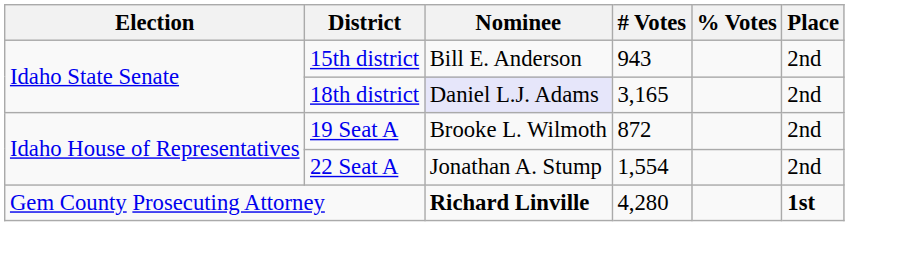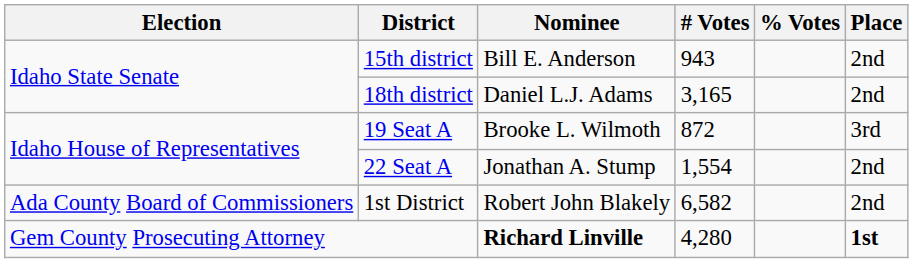 <table class="wikitable sortable mw-collapsible mw-collapsed">
 <tr>
 <th>Election</th>
 <th>District</th>
 <th>Nominee</th>
 <th># Votes</th>
 <th>% Votes</th>
 <th>Place</th>
 </tr>
 <tr>
 <td rowspan="2"><a href='#'>Idaho State Senate</a></td>
 <td><a href='#'>15th district</a></td>
 <td>Bill E. Anderson</td>
 <td>943</td>
 <td></td>
 <td>2nd</td>
 </tr>
 <tr>
 <td><a href='#'>18th district</a></td>
-<td style="background: lavender;">Daniel L.J. Adams</td>
+<td>Daniel L.J. Adams</td>
 <td>3,165</td>
 <td></td>
 <td>2nd</td>
 </tr>
 <tr>
 <td rowspan="2"><a href='#'>Idaho House of Representatives</a></td>
 <td><a href='#'>19 Seat A</a></td>
 <td>Brooke L. Wilmoth</td>
 <td>872</td>
 <td></td>
-<td>2nd</td>
+<td>3rd</td>
 </tr>
 <tr>
 <td><a href='#'>22 Seat A</a></td>
 <td>Jonathan A. Stump</td>
 <td>1,554</td>
+<td></td>
+<td>2nd</td>
+</tr>
+<tr>
+<td><a href='#'>Ada County</a> <a href='#'>Board of Commissioners</a></td>
+<td>1st District</td>
+<td>Robert John Blakely</td>
+<td>6,582</td>
 <td></td>
 <td>2nd</td>
 </tr>
 <tr>
 <td colspan="2"><a href='#'>Gem County</a> <a href='#'>Prosecuting Attorney</a></td>
 <td><strong>Richard Linville</strong></td>
 <td>4,280</td>
 <td></td>
 <td><strong>1st</strong></td>
 </tr>
 </table>
